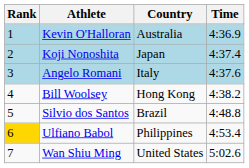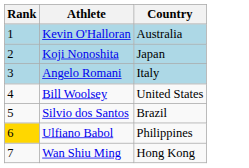 <table class="wikitable">
 <tr>
 <th>Rank</th>
 <th>Athlete</th>
 <th>Country</th>
-<th>Time</th>
 </tr>
 <tr bgcolor=lightblue>
 <td>1</td>
 <td><a href='#'>Kevin O'Halloran</a></td>
 <td>Australia</td>
-<td>4:36.9</td>
 </tr>
 <tr bgcolor=lightblue>
 <td>2</td>
 <td><a href='#'>Koji Nonoshita</a></td>
 <td>Japan</td>
-<td>4:37.4</td>
 </tr>
 <tr bgcolor=lightblue>
 <td>3</td>
 <td><a href='#'>Angelo Romani</a></td>
 <td>Italy</td>
-<td>4:37.6</td>
 </tr>
 <tr>
 <td>4</td>
 <td><a href='#'>Bill Woolsey</a></td>
-<td>Hong Kong</td>
-<td>4:38.2</td>
+<td>United States</td>
 </tr>
 <tr>
 <td>5</td>
 <td><a href='#'>Silvio dos Santos</a></td>
 <td>Brazil</td>
-<td>4:48.8</td>
 </tr>
 <tr>
 <td style="background: gold;">6</td>
 <td><a href='#'>Ulfiano Babol</a></td>
 <td>Philippines</td>
-<td>4:53.4</td>
 </tr>
 <tr>
 <td>7</td>
 <td><a href='#'>Wan Shiu Ming</a></td>
-<td>United States</td>
-<td>5:02.6</td>
+<td>Hong Kong</td>
 </tr>
 </table>
